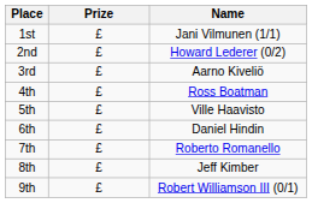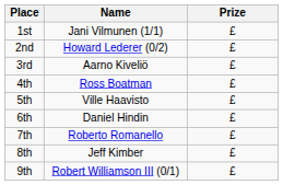 <table class="wikitable">
 <tr>
 <th width="50">Place</th>
+<th width="200">Name</th>
 <th width="125">Prize</th>
-<th width="200">Name</th>
 </tr>
 <tr>
 <td align="center">1st</td>
+<td align="center">Jani Vilmunen (1/1)</td>
 <td align="center">£</td>
-<td align="center">Jani Vilmunen (1/1)</td>
 </tr>
 <tr>
 <td align="center">2nd</td>
+<td align="center"><a href='#'>Howard Lederer</a> (0/2)</td>
 <td align="center">£</td>
-<td align="center"><a href='#'>Howard Lederer</a> (0/2)</td>
 </tr>
 <tr>
 <td align="center">3rd</td>
+<td align="center">Aarno Kiveliö</td>
 <td align="center">£</td>
-<td align="center">Aarno Kiveliö</td>
 </tr>
 <tr>
 <td align="center">4th</td>
+<td align="center"><a href='#'>Ross Boatman</a></td>
 <td align="center">£</td>
-<td align="center"><a href='#'>Ross Boatman</a></td>
 </tr>
 <tr>
 <td align="center">5th</td>
+<td align="center">Ville Haavisto</td>
 <td align="center">£</td>
-<td align="center">Ville Haavisto</td>
 </tr>
 <tr>
 <td align="center">6th</td>
+<td align="center">Daniel Hindin</td>
 <td align="center">£</td>
-<td align="center">Daniel Hindin</td>
 </tr>
 <tr>
 <td align="center">7th</td>
+<td align="center"><a href='#'>Roberto Romanello</a></td>
 <td align="center">£</td>
-<td align="center"><a href='#'>Roberto Romanello</a></td>
 </tr>
 <tr>
 <td align="center">8th</td>
+<td align="center">Jeff Kimber</td>
 <td align="center">£</td>
-<td align="center">Jeff Kimber</td>
 </tr>
 <tr>
 <td align="center">9th</td>
+<td align="center"><a href='#'>Robert Williamson III</a> (0/1)</td>
 <td align="center">£</td>
-<td align="center"><a href='#'>Robert Williamson III</a> (0/1)</td>
 </tr>
 </table>
